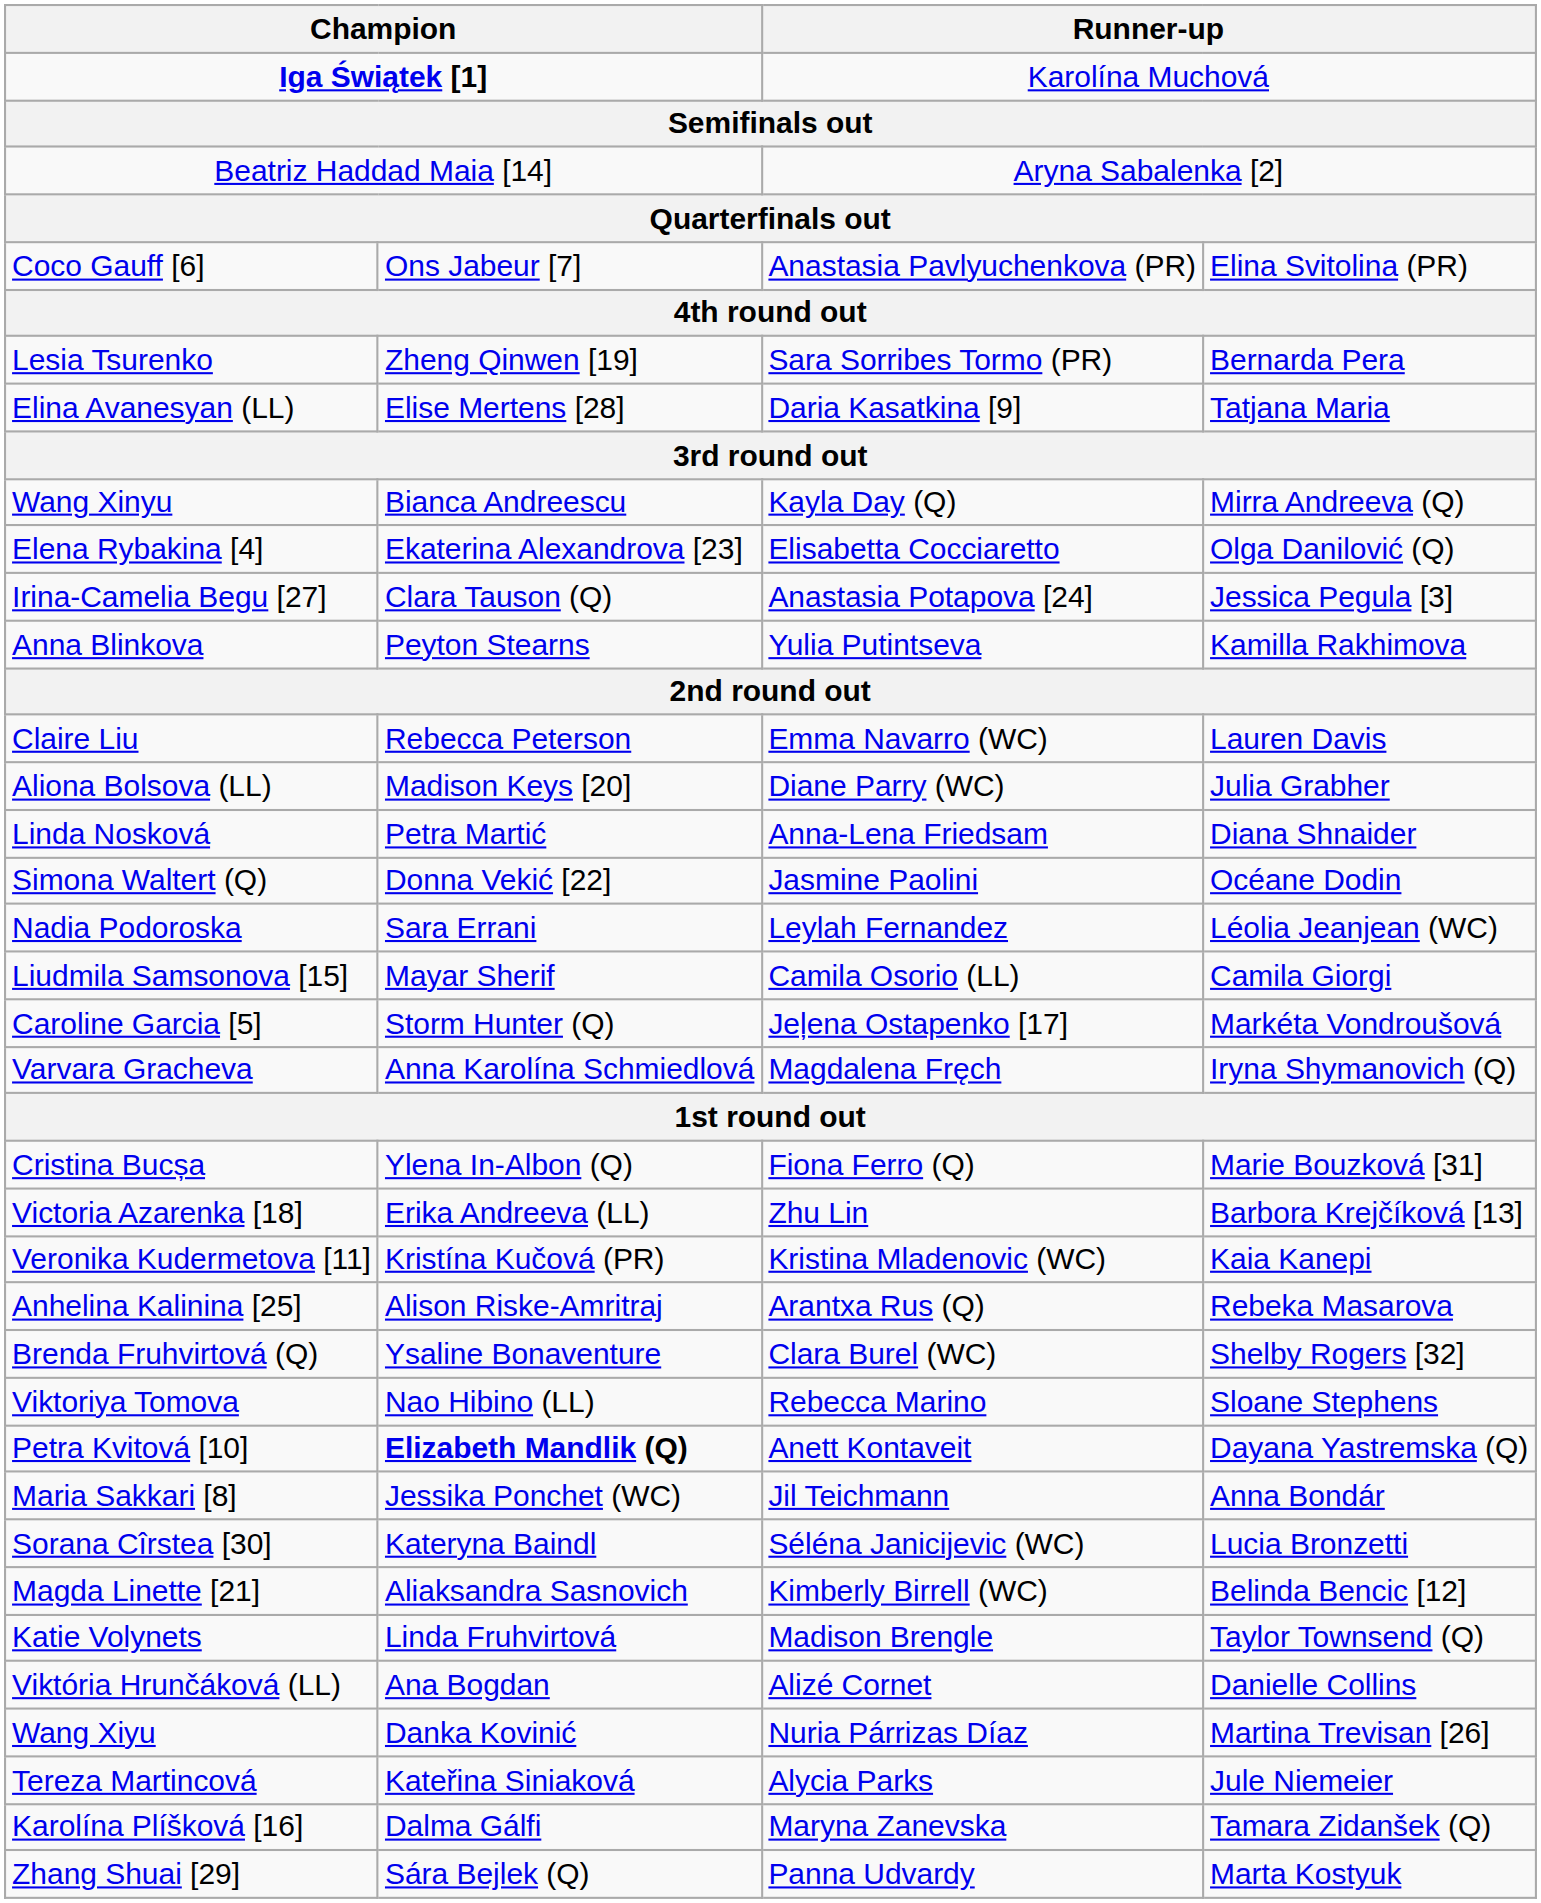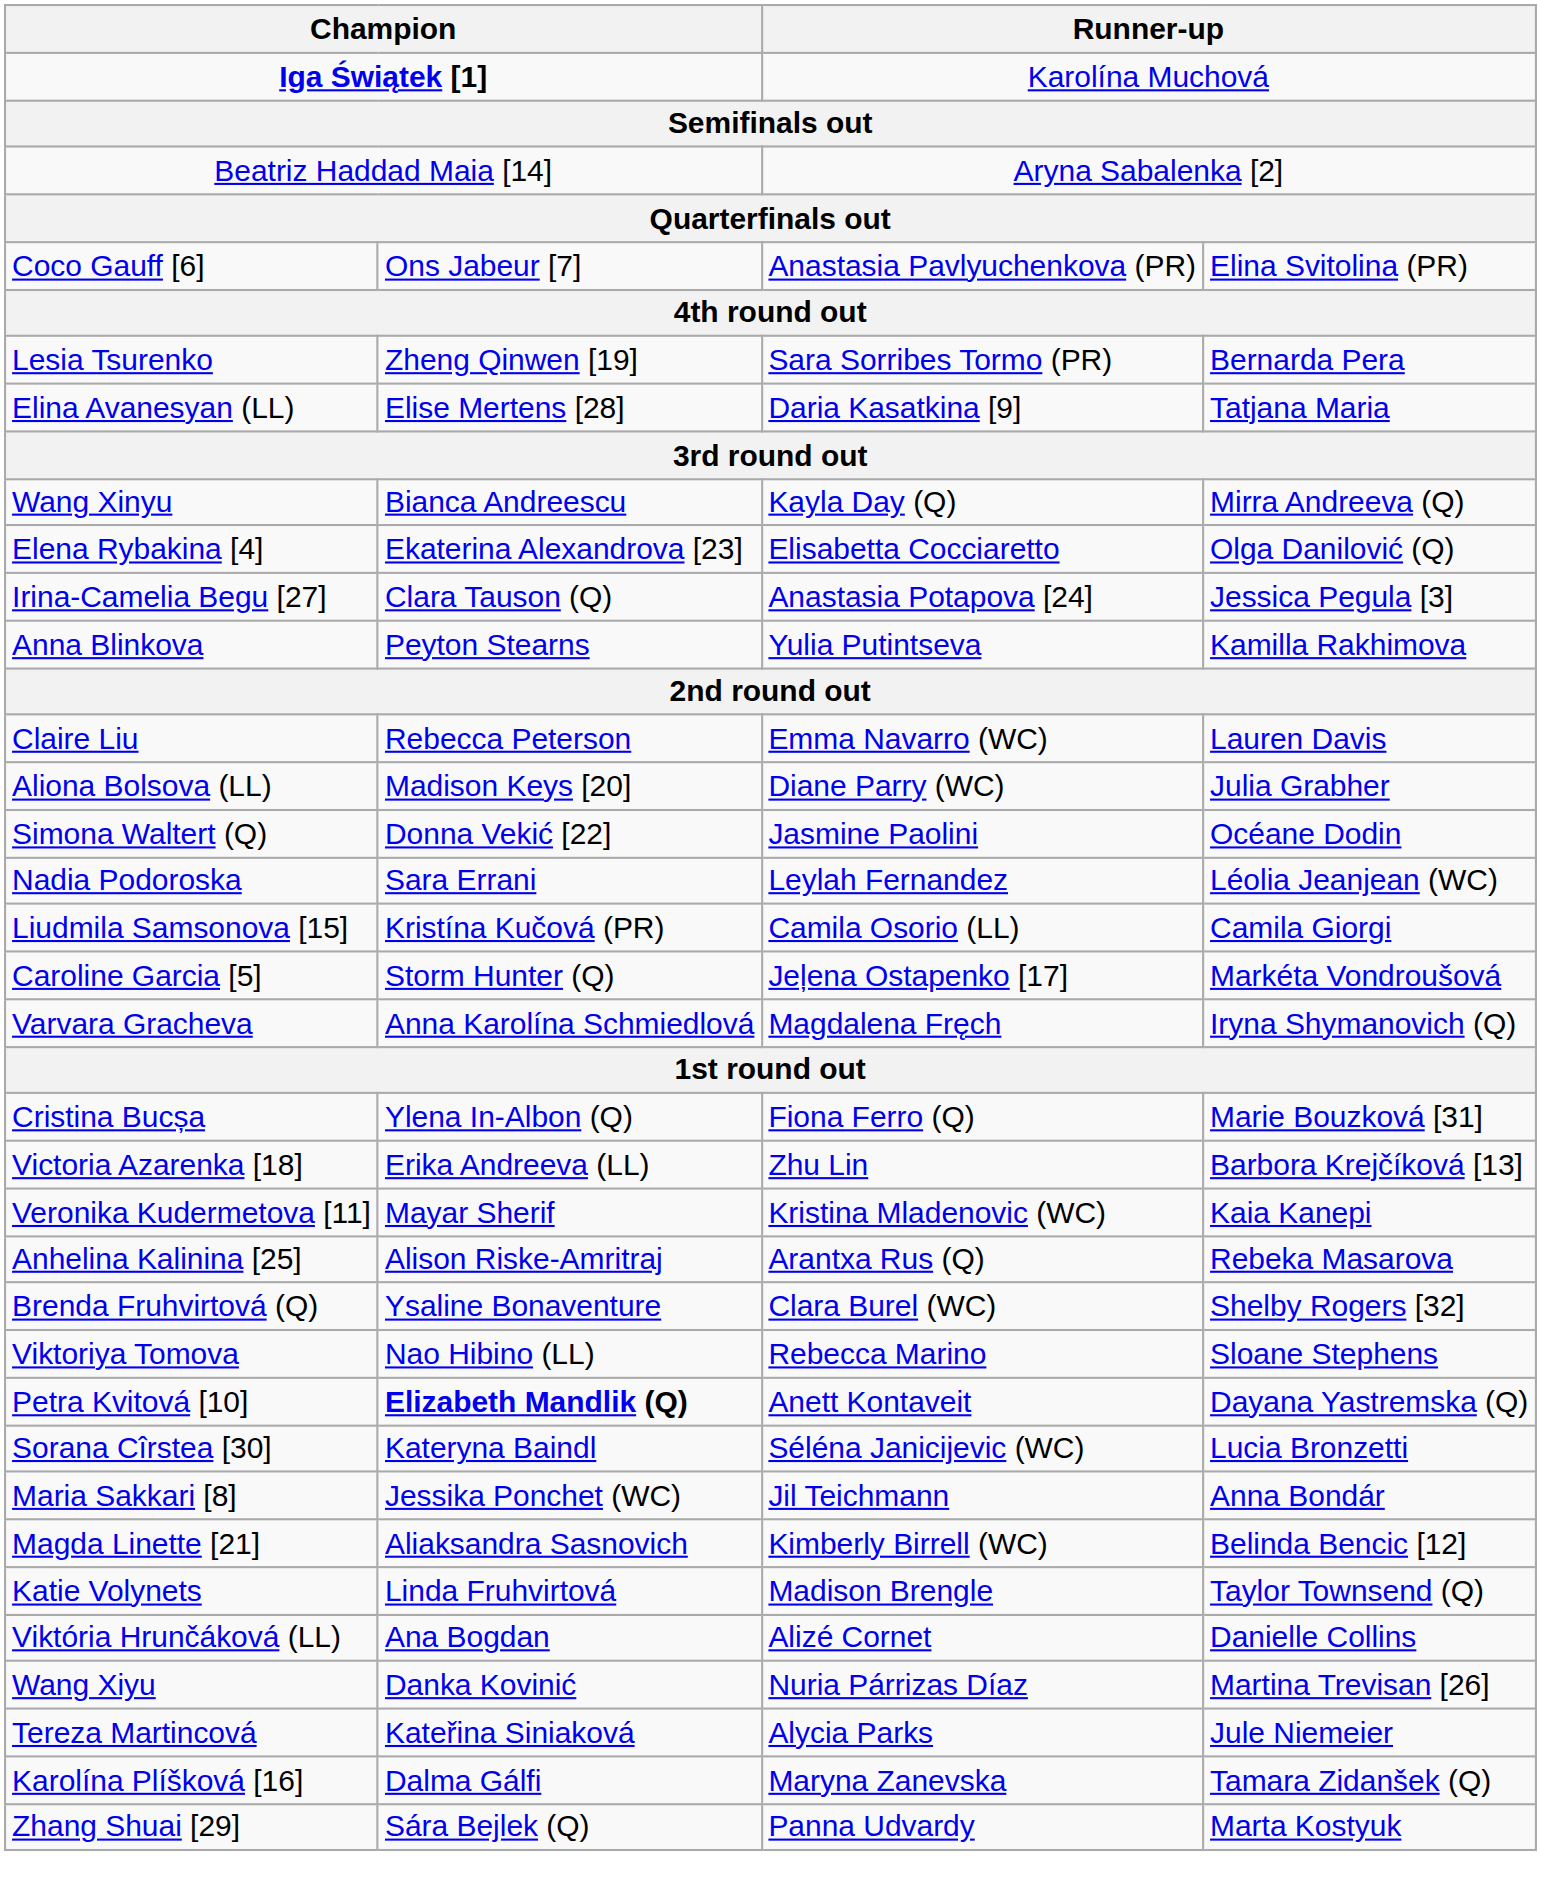 <table class="wikitable collapsible collapsed" style="font-size:90%">
 <tr>
 <th colspan="2">Champion</th>
 <th colspan="2">Runner-up</th>
 </tr>
 <tr style="text-align:center;">
 <td colspan="2"> <strong><a href='#'>Iga Świątek</a> [1]</strong></td>
 <td colspan="2"> <a href='#'>Karolína Muchová</a></td>
 </tr>
 <tr>
 <th colspan="4">Semifinals out</th>
 </tr>
 <tr style="text-align:center;">
 <td colspan="2"> <a href='#'>Beatriz Haddad Maia</a> [14]</td>
 <td colspan="2"> <a href='#'>Aryna Sabalenka</a> [2]</td>
 </tr>
 <tr>
 <th colspan="4">Quarterfinals out</th>
 </tr>
 <tr>
 <td> <a href='#'>Coco Gauff</a> [6]</td>
 <td> <a href='#'>Ons Jabeur</a> [7]</td>
 <td> <a href='#'>Anastasia Pavlyuchenkova</a> (PR)</td>
 <td> <a href='#'>Elina Svitolina</a> (PR)</td>
 </tr>
 <tr>
 <th colspan="4">4th round out</th>
 </tr>
 <tr>
 <td> <a href='#'>Lesia Tsurenko</a></td>
 <td> <a href='#'>Zheng Qinwen</a> [19]</td>
 <td> <a href='#'>Sara Sorribes Tormo</a> (PR)</td>
 <td> <a href='#'>Bernarda Pera</a></td>
 </tr>
 <tr>
 <td> <a href='#'>Elina Avanesyan</a> (LL)</td>
 <td> <a href='#'>Elise Mertens</a> [28]</td>
 <td> <a href='#'>Daria Kasatkina</a> [9]</td>
 <td> <a href='#'>Tatjana Maria</a></td>
 </tr>
 <tr>
 <th colspan="4">3rd round out</th>
 </tr>
 <tr>
 <td> <a href='#'>Wang Xinyu</a></td>
 <td> <a href='#'>Bianca Andreescu</a></td>
 <td> <a href='#'>Kayla Day</a> (Q)</td>
 <td> <a href='#'>Mirra Andreeva</a> (Q)</td>
 </tr>
 <tr>
 <td> <a href='#'>Elena Rybakina</a> [4]</td>
 <td> <a href='#'>Ekaterina Alexandrova</a> [23]</td>
 <td> <a href='#'>Elisabetta Cocciaretto</a></td>
 <td> <a href='#'>Olga Danilović</a> (Q)</td>
 </tr>
 <tr>
 <td> <a href='#'>Irina-Camelia Begu</a> [27]</td>
 <td> <a href='#'>Clara Tauson</a> (Q)</td>
 <td> <a href='#'>Anastasia Potapova</a> [24]</td>
 <td> <a href='#'>Jessica Pegula</a> [3]</td>
 </tr>
 <tr>
 <td> <a href='#'>Anna Blinkova</a></td>
 <td> <a href='#'>Peyton Stearns</a></td>
 <td> <a href='#'>Yulia Putintseva</a></td>
 <td> <a href='#'>Kamilla Rakhimova</a></td>
 </tr>
 <tr>
 <th colspan="4">2nd round out</th>
 </tr>
 <tr>
 <td> <a href='#'>Claire Liu</a></td>
 <td> <a href='#'>Rebecca Peterson</a></td>
 <td> <a href='#'>Emma Navarro</a> (WC)</td>
 <td> <a href='#'>Lauren Davis</a></td>
 </tr>
 <tr>
 <td> <a href='#'>Aliona Bolsova</a> (LL)</td>
 <td> <a href='#'>Madison Keys</a> [20]</td>
 <td> <a href='#'>Diane Parry</a> (WC)</td>
 <td> <a href='#'>Julia Grabher</a></td>
 </tr>
 <tr>
-<td> <a href='#'>Linda Nosková</a></td>
-<td> <a href='#'>Petra Martić</a></td>
-<td> <a href='#'>Anna-Lena Friedsam</a></td>
-<td> <a href='#'>Diana Shnaider</a></td>
-</tr>
-<tr>
 <td> <a href='#'>Simona Waltert</a> (Q)</td>
 <td> <a href='#'>Donna Vekić</a> [22]</td>
 <td> <a href='#'>Jasmine Paolini</a></td>
 <td> <a href='#'>Océane Dodin</a></td>
 </tr>
 <tr>
 <td> <a href='#'>Nadia Podoroska</a></td>
 <td> <a href='#'>Sara Errani</a></td>
 <td> <a href='#'>Leylah Fernandez</a></td>
 <td> <a href='#'>Léolia Jeanjean</a> (WC)</td>
 </tr>
 <tr>
 <td> <a href='#'>Liudmila Samsonova</a> [15]</td>
-<td> <a href='#'>Mayar Sherif</a></td>
+<td> <a href='#'>Kristína Kučová</a> (PR)</td>
 <td> <a href='#'>Camila Osorio</a> (LL)</td>
 <td> <a href='#'>Camila Giorgi</a></td>
 </tr>
 <tr>
 <td> <a href='#'>Caroline Garcia</a> [5]</td>
 <td> <a href='#'>Storm Hunter</a> (Q)</td>
 <td> <a href='#'>Jeļena Ostapenko</a> [17]</td>
 <td> <a href='#'>Markéta Vondroušová</a></td>
 </tr>
 <tr>
 <td> <a href='#'>Varvara Gracheva</a></td>
 <td> <a href='#'>Anna Karolína Schmiedlová</a></td>
 <td> <a href='#'>Magdalena Fręch</a></td>
 <td> <a href='#'>Iryna Shymanovich</a> (Q)</td>
 </tr>
 <tr>
 <th colspan="4">1st round out</th>
 </tr>
 <tr>
 <td> <a href='#'>Cristina Bucșa</a></td>
 <td> <a href='#'>Ylena In-Albon</a> (Q)</td>
 <td> <a href='#'>Fiona Ferro</a> (Q)</td>
 <td> <a href='#'>Marie Bouzková</a> [31]</td>
 </tr>
 <tr>
 <td> <a href='#'>Victoria Azarenka</a> [18]</td>
 <td> <a href='#'>Erika Andreeva</a> (LL)</td>
 <td> <a href='#'>Zhu Lin</a></td>
 <td> <a href='#'>Barbora Krejčíková</a> [13]</td>
 </tr>
 <tr>
 <td> <a href='#'>Veronika Kudermetova</a> [11]</td>
-<td> <a href='#'>Kristína Kučová</a> (PR)</td>
+<td> <a href='#'>Mayar Sherif</a></td>
 <td> <a href='#'>Kristina Mladenovic</a> (WC)</td>
 <td> <a href='#'>Kaia Kanepi</a></td>
 </tr>
 <tr>
 <td> <a href='#'>Anhelina Kalinina</a> [25]</td>
 <td> <a href='#'>Alison Riske-Amritraj</a></td>
 <td> <a href='#'>Arantxa Rus</a> (Q)</td>
 <td> <a href='#'>Rebeka Masarova</a></td>
 </tr>
 <tr>
 <td> <a href='#'>Brenda Fruhvirtová</a> (Q)</td>
 <td> <a href='#'>Ysaline Bonaventure</a></td>
 <td> <a href='#'>Clara Burel</a> (WC)</td>
 <td> <a href='#'>Shelby Rogers</a> [32]</td>
 </tr>
 <tr>
 <td> <a href='#'>Viktoriya Tomova</a></td>
 <td> <a href='#'>Nao Hibino</a> (LL)</td>
 <td> <a href='#'>Rebecca Marino</a></td>
 <td> <a href='#'>Sloane Stephens</a></td>
 </tr>
 <tr>
 <td> <a href='#'>Petra Kvitová</a> [10]</td>
 <td><strong> <a href='#'>Elizabeth Mandlik</a> (Q)</strong></td>
 <td> <a href='#'>Anett Kontaveit</a></td>
 <td> <a href='#'>Dayana Yastremska</a> (Q)</td>
 </tr>
 <tr>
+<td> <a href='#'>Sorana Cîrstea</a> [30]</td>
+<td> <a href='#'>Kateryna Baindl</a></td>
+<td> <a href='#'>Séléna Janicijevic</a> (WC)</td>
+<td> <a href='#'>Lucia Bronzetti</a></td>
+</tr>
+<tr>
 <td> <a href='#'>Maria Sakkari</a> [8]</td>
 <td> <a href='#'>Jessika Ponchet</a> (WC)</td>
 <td> <a href='#'>Jil Teichmann</a></td>
 <td> <a href='#'>Anna Bondár</a></td>
-</tr>
-<tr>
-<td> <a href='#'>Sorana Cîrstea</a> [30]</td>
-<td> <a href='#'>Kateryna Baindl</a></td>
-<td> <a href='#'>Séléna Janicijevic</a> (WC)</td>
-<td> <a href='#'>Lucia Bronzetti</a></td>
 </tr>
 <tr>
 <td> <a href='#'>Magda Linette</a> [21]</td>
 <td> <a href='#'>Aliaksandra Sasnovich</a></td>
 <td> <a href='#'>Kimberly Birrell</a> (WC)</td>
 <td> <a href='#'>Belinda Bencic</a> [12]</td>
 </tr>
 <tr>
 <td> <a href='#'>Katie Volynets</a></td>
 <td> <a href='#'>Linda Fruhvirtová</a></td>
 <td> <a href='#'>Madison Brengle</a></td>
 <td> <a href='#'>Taylor Townsend</a> (Q)</td>
 </tr>
 <tr>
 <td> <a href='#'>Viktória Hrunčáková</a> (LL)</td>
 <td> <a href='#'>Ana Bogdan</a></td>
 <td> <a href='#'>Alizé Cornet</a></td>
 <td> <a href='#'>Danielle Collins</a></td>
 </tr>
 <tr>
 <td> <a href='#'>Wang Xiyu</a></td>
 <td> <a href='#'>Danka Kovinić</a></td>
 <td> <a href='#'>Nuria Párrizas Díaz</a></td>
 <td> <a href='#'>Martina Trevisan</a> [26]</td>
 </tr>
 <tr>
 <td> <a href='#'>Tereza Martincová</a></td>
 <td> <a href='#'>Kateřina Siniaková</a></td>
 <td> <a href='#'>Alycia Parks</a></td>
 <td> <a href='#'>Jule Niemeier</a></td>
 </tr>
 <tr>
 <td> <a href='#'>Karolína Plíšková</a> [16]</td>
 <td> <a href='#'>Dalma Gálfi</a></td>
 <td> <a href='#'>Maryna Zanevska</a></td>
 <td> <a href='#'>Tamara Zidanšek</a> (Q)</td>
 </tr>
 <tr>
 <td> <a href='#'>Zhang Shuai</a> [29]</td>
 <td> <a href='#'>Sára Bejlek</a> (Q)</td>
 <td> <a href='#'>Panna Udvardy</a></td>
 <td> <a href='#'>Marta Kostyuk</a></td>
 </tr>
 </table>
